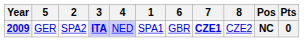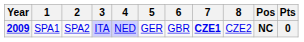 <table class="wikitable" style="text-align:center">
 <tr>
 <th>Year</th>
-<th>5</th>
+<th>1</th>
 <th>2</th>
 <th>3</th>
 <th>4</th>
-<th>1</th>
+<th>5</th>
 <th>6</th>
 <th>7</th>
 <th>8</th>
 <th>Pos</th>
 <th>Pts</th>
 </tr>
 <tr>
 <th><a href='#'>2009</a></th>
+<td style="background:#;"><a href='#'>SPA1</a><br></td>
+<td style="background:#;"><a href='#'>SPA2</a><br></td>
+<td style="background:#cfcfff;"><a href='#'>ITA</a><br></td>
+<td style="background:#cfcfff;"><a href='#'>NED</a><br></td>
 <td style="background:#;"><a href='#'>GER</a><br></td>
-<td style="background:#;"><a href='#'>SPA2</a><br></td>
-<td style="background:#cfcfff;"><strong><a href='#'>ITA</a><br></strong></td>
-<td style="background:#cfcfff;"><a href='#'>NED</a><br></td>
-<td style="background:#;"><a href='#'>SPA1</a><br></td>
 <td style="background:#;"><a href='#'>GBR</a><br></td>
 <td style="background:#;"><strong><a href='#'>CZE1</a><br></strong></td>
 <td style="background:#;"><a href='#'>CZE2</a><br></td>
 <th>NC</th>
 <th>0</th>
 </tr>
 </table>
